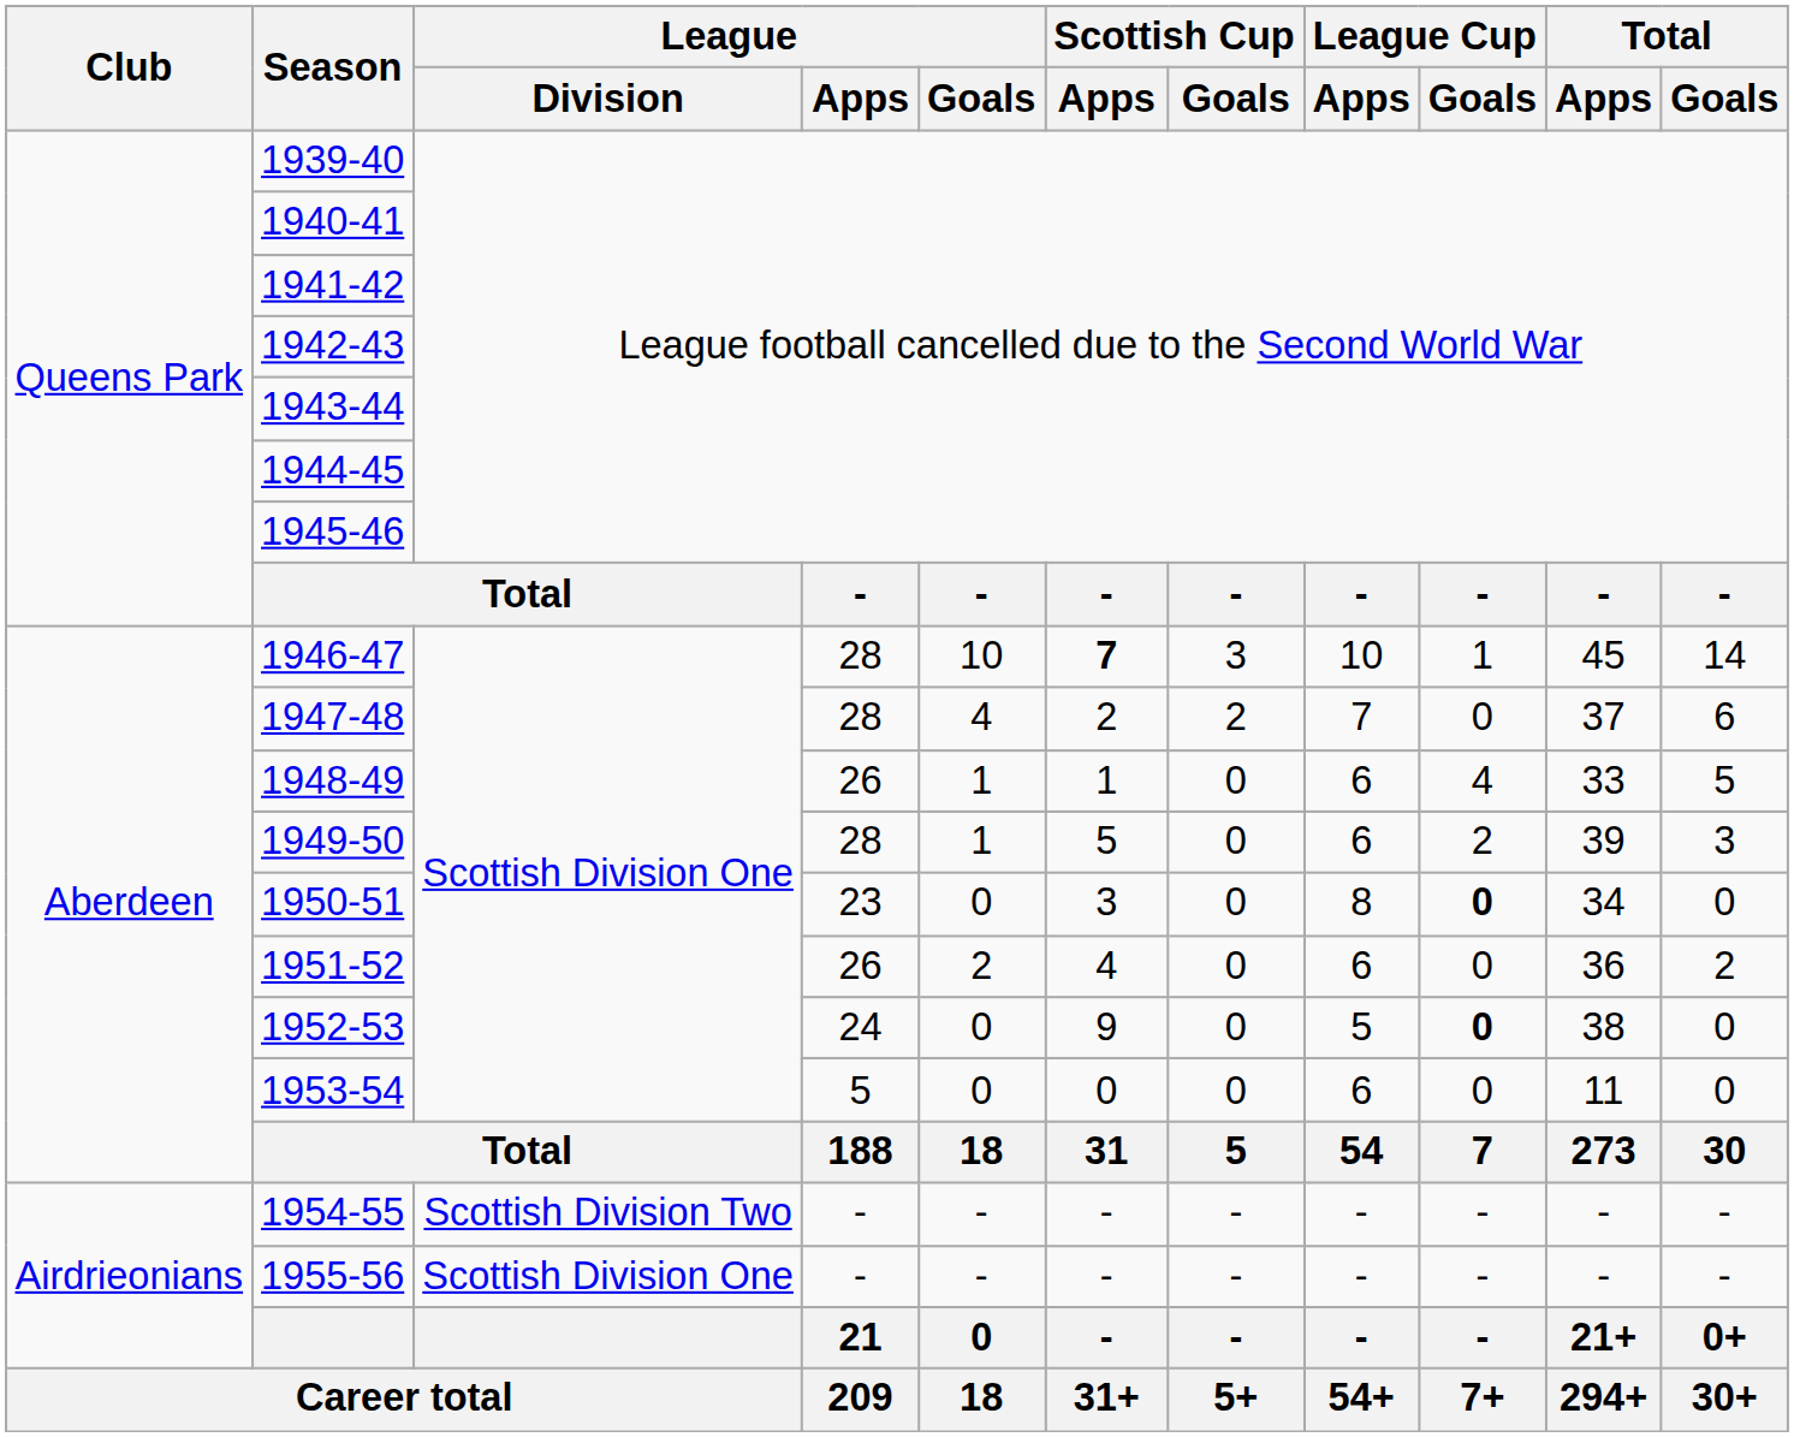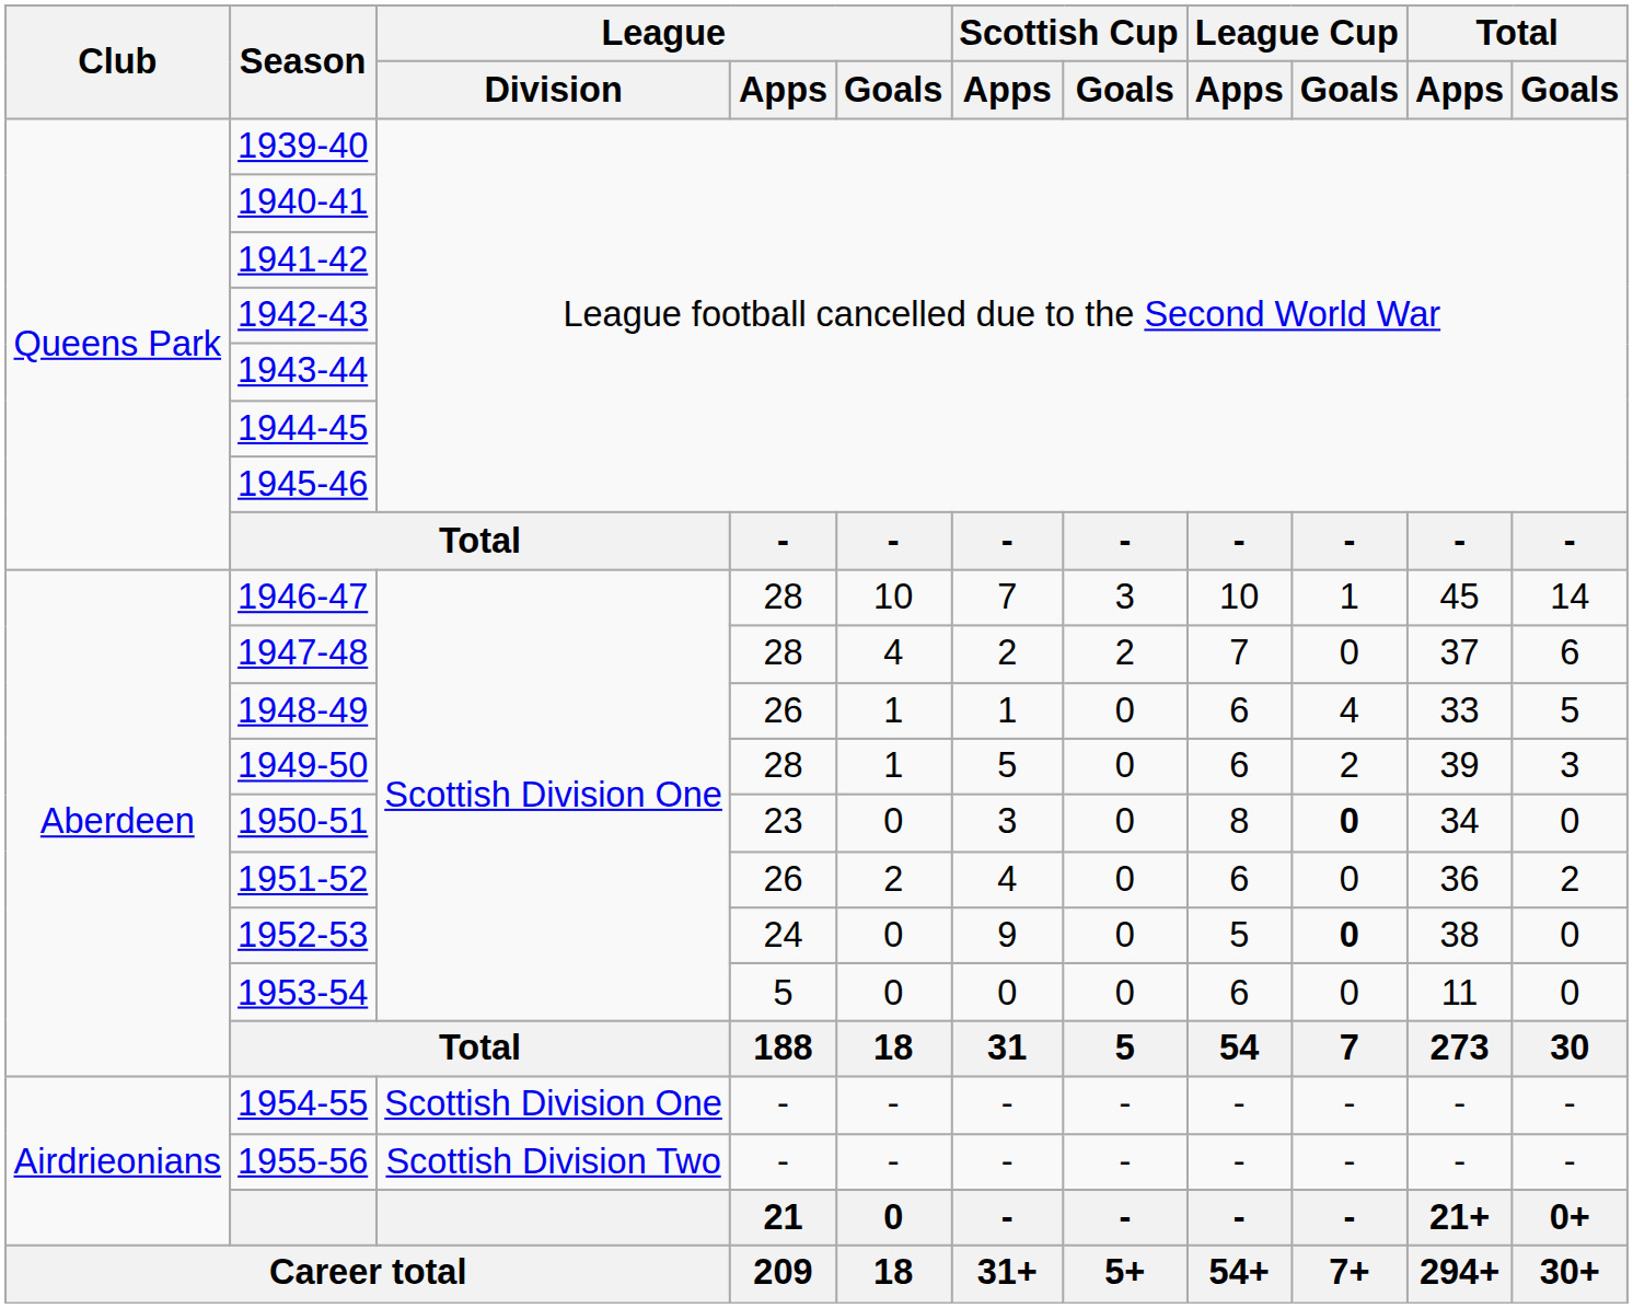 <table class="wikitable" style="text-align:center">
 <tr>
 <th rowspan="2">Club</th>
 <th rowspan="2">Season</th>
 <th colspan="3">League</th>
 <th colspan="2">Scottish Cup</th>
 <th colspan="2">League Cup</th>
 <th colspan="2">Total</th>
 </tr>
 <tr>
 <th>Division</th>
 <th>Apps</th>
 <th>Goals</th>
 <th>Apps</th>
 <th>Goals</th>
 <th>Apps</th>
 <th>Goals</th>
 <th>Apps</th>
 <th>Goals</th>
 </tr>
 <tr>
 <td rowspan="8"><a href='#'>Queens Park</a></td>
 <td><a href='#'>1939-40</a></td>
 <td colspan="9" rowspan="7">League football cancelled due to the <a href='#'>Second World War</a></td>
 </tr>
 <tr>
 <td><a href='#'>1940-41</a></td>
 </tr>
 <tr>
 <td><a href='#'>1941-42</a></td>
 </tr>
 <tr>
 <td><a href='#'>1942-43</a></td>
 </tr>
 <tr>
 <td><a href='#'>1943-44</a></td>
 </tr>
 <tr>
 <td><a href='#'>1944-45</a></td>
 </tr>
 <tr>
 <td><a href='#'>1945-46</a></td>
 </tr>
 <tr>
 <th colspan="2">Total</th>
 <th>-</th>
 <th>-</th>
 <th>-</th>
 <th>-</th>
 <th>-</th>
 <th>-</th>
 <th>-</th>
 <th>-</th>
 </tr>
 <tr>
 <td rowspan="9"><a href='#'>Aberdeen</a></td>
 <td><a href='#'>1946-47</a></td>
 <td rowspan="8"><a href='#'>Scottish Division One</a></td>
 <td>28</td>
 <td>10</td>
-<td><strong>7</strong></td>
+<td>7</td>
 <td>3</td>
 <td>10</td>
 <td>1</td>
 <td>45</td>
 <td>14</td>
 </tr>
 <tr>
 <td><a href='#'>1947-48</a></td>
 <td>28</td>
 <td>4</td>
 <td>2</td>
 <td>2</td>
 <td>7</td>
 <td>0</td>
 <td>37</td>
 <td>6</td>
 </tr>
 <tr>
 <td><a href='#'>1948-49</a></td>
 <td>26</td>
 <td>1</td>
 <td>1</td>
 <td>0</td>
 <td>6</td>
 <td>4</td>
 <td>33</td>
 <td>5</td>
 </tr>
 <tr>
 <td><a href='#'>1949-50</a></td>
 <td>28</td>
 <td>1</td>
 <td>5</td>
 <td>0</td>
 <td>6</td>
 <td>2</td>
 <td>39</td>
 <td>3</td>
 </tr>
 <tr>
 <td><a href='#'>1950-51</a></td>
 <td>23</td>
 <td>0</td>
 <td>3</td>
 <td>0</td>
 <td>8</td>
 <td><strong>0</strong></td>
 <td>34</td>
 <td>0</td>
 </tr>
 <tr>
 <td><a href='#'>1951-52</a></td>
 <td>26</td>
 <td>2</td>
 <td>4</td>
 <td>0</td>
 <td>6</td>
 <td>0</td>
 <td>36</td>
 <td>2</td>
 </tr>
 <tr>
 <td><a href='#'>1952-53</a></td>
 <td>24</td>
 <td>0</td>
 <td>9</td>
 <td>0</td>
 <td>5</td>
 <td><strong>0</strong></td>
 <td>38</td>
 <td>0</td>
 </tr>
 <tr>
 <td><a href='#'>1953-54</a></td>
 <td>5</td>
 <td>0</td>
 <td>0</td>
 <td>0</td>
 <td>6</td>
 <td>0</td>
 <td>11</td>
 <td>0</td>
 </tr>
 <tr>
 <th colspan="2">Total</th>
 <th>188</th>
 <th>18</th>
 <th>31</th>
 <th>5</th>
 <th>54</th>
 <th>7</th>
 <th>273</th>
 <th>30</th>
 </tr>
 <tr>
 <td rowspan="3"><a href='#'>Airdrieonians</a></td>
 <td><a href='#'>1954-55</a></td>
-<td><a href='#'>Scottish Division Two</a></td>
+<td><a href='#'>Scottish Division One</a></td>
 <td>-</td>
 <td>-</td>
 <td>-</td>
 <td>-</td>
 <td>-</td>
 <td>-</td>
 <td>-</td>
 <td>-</td>
 </tr>
 <tr>
 <td><a href='#'>1955-56</a></td>
-<td><a href='#'>Scottish Division One</a></td>
+<td><a href='#'>Scottish Division Two</a></td>
 <td>-</td>
 <td>-</td>
 <td>-</td>
 <td>-</td>
 <td>-</td>
 <td>-</td>
 <td>-</td>
 <td>-</td>
 </tr>
 <tr>
 <th></th>
 <th></th>
 <th>21</th>
 <th>0</th>
 <th>-</th>
 <th>-</th>
 <th>-</th>
 <th>-</th>
 <th>21+</th>
 <th>0+</th>
 </tr>
 <tr>
 <th colspan="3">Career total</th>
 <th>209</th>
 <th>18</th>
 <th>31+</th>
 <th>5+</th>
 <th>54+</th>
 <th>7+</th>
 <th>294+</th>
 <th>30+</th>
 </tr>
 </table>
